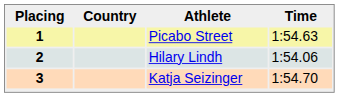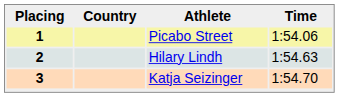 <table style="border-style:solid;border-width:1px;border-color:#808080;background-color:#EFEFEF" cellspacing="2" cellpadding="2" width="380px">
 <tr bgcolor="#EFEFEF">
 <th>Placing</th>
 <th>Country</th>
 <th>Athlete</th>
 <th>Time</th>
 </tr>
 <tr align="center" valign="top" bgcolor="#F7F6A8">
 <th>1</th>
 <td></td>
 <td align="left"><a href='#'>Picabo Street</a></td>
-<td align="left">1:54.63</td>
+<td align="left">1:54.06</td>
 </tr>
 <tr align="center" valign="top" bgcolor="#DCE5E5">
 <th>2</th>
 <td></td>
 <td align="left"><a href='#'>Hilary Lindh</a></td>
-<td align="left">1:54.06</td>
+<td align="left">1:54.63</td>
 </tr>
 <tr align="center" valign="top" bgcolor="#FFDAB9">
 <th>3</th>
 <td></td>
 <td align="left"><a href='#'>Katja Seizinger</a></td>
 <td align="left">1:54.70</td>
 </tr>
 <tr align="center" valign="top" bgcolor="#FFFFFF">
 </tr>
 </table>
